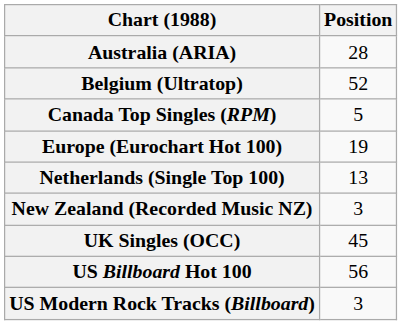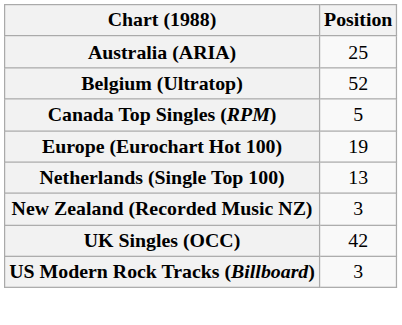 <table class="wikitable sortable plainrowheaders" style="text-align:center;">
 <tr>
 <th>Chart (1988)</th>
 <th>Position</th>
 </tr>
 <tr>
 <th scope="row">Australia (ARIA)</th>
-<td>28</td>
+<td>25</td>
 </tr>
 <tr>
 <th scope="row">Belgium (Ultratop)</th>
 <td>52</td>
 </tr>
 <tr>
 <th scope="row">Canada Top Singles (<em>RPM</em>)</th>
 <td>5</td>
 </tr>
 <tr>
 <th scope="row">Europe (Eurochart Hot 100)</th>
 <td>19</td>
 </tr>
 <tr>
 <th scope="row">Netherlands (Single Top 100)</th>
 <td>13</td>
 </tr>
 <tr>
 <th scope="row">New Zealand (Recorded Music NZ)</th>
 <td>3</td>
 </tr>
 <tr>
 <th scope="row">UK Singles (OCC)</th>
-<td>45</td>
-</tr>
-<tr>
-<th scope="row">US <em>Billboard</em> Hot 100</th>
-<td>56</td>
+<td>42</td>
 </tr>
 <tr>
 <th scope="row">US Modern Rock Tracks (<em>Billboard</em>)</th>
 <td>3</td>
 </tr>
 </table>
